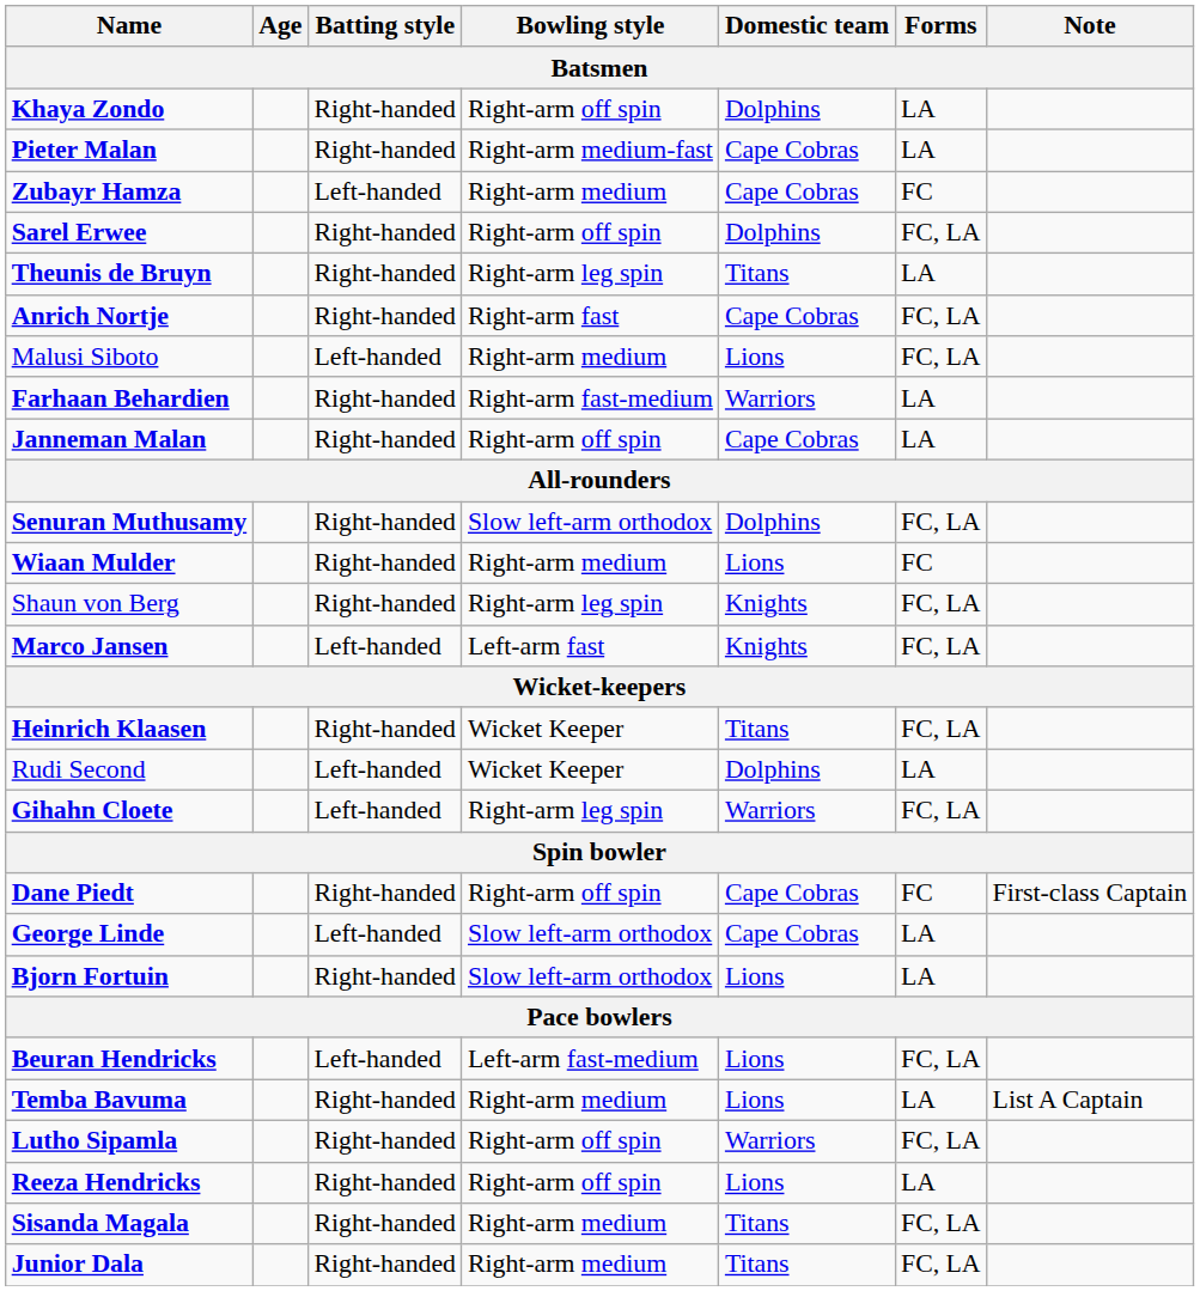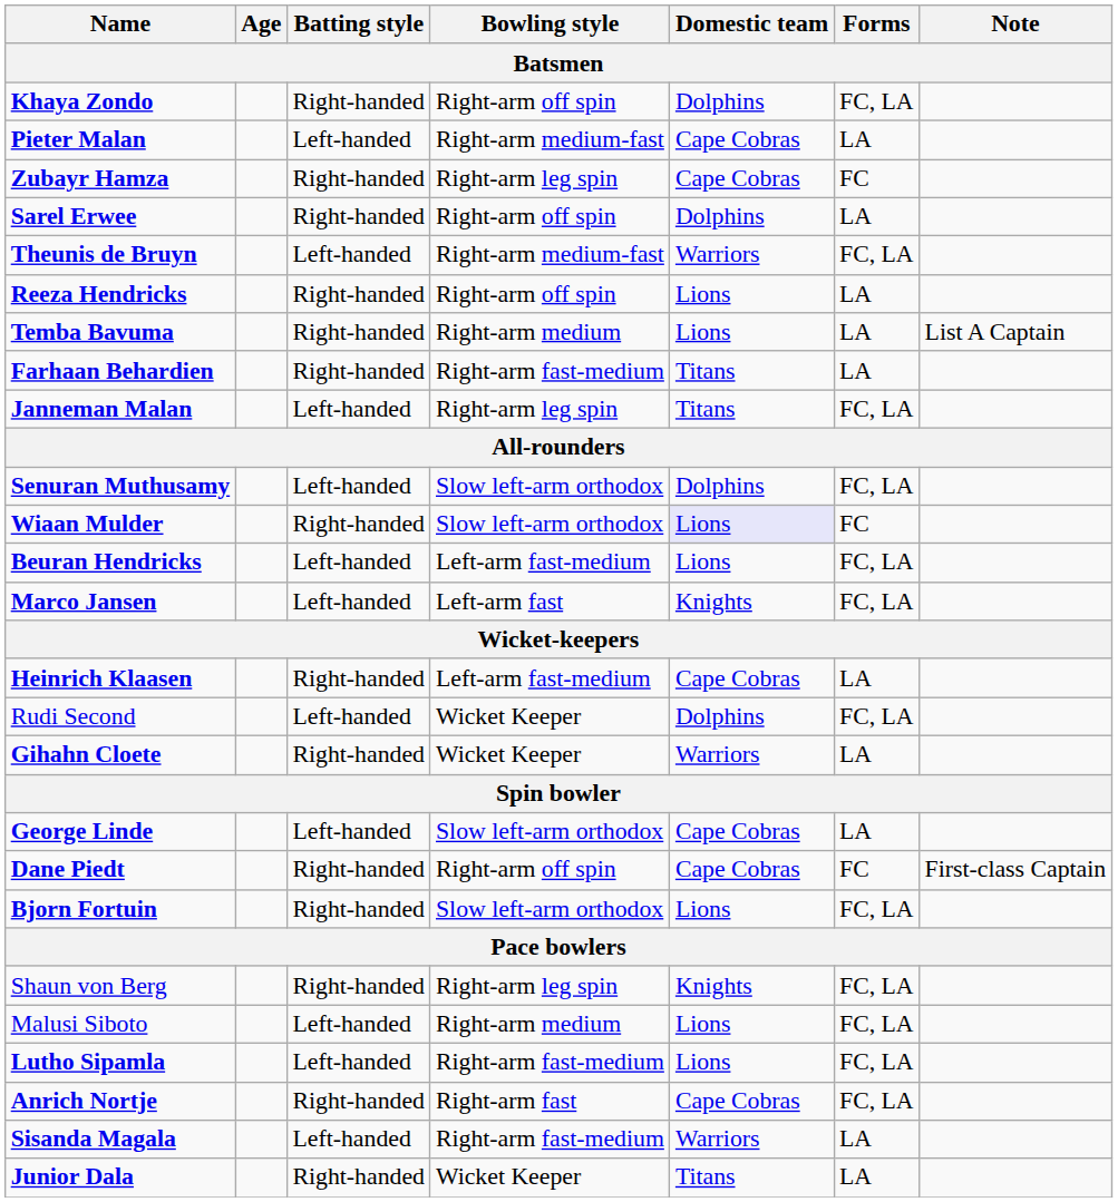 <table class="wikitable sortable">
 <tr>
 <th>Name</th>
 <th>Age</th>
 <th>Batting style</th>
 <th>Bowling style</th>
 <th>Domestic team</th>
 <th>Forms</th>
 <th>Note</th>
 </tr>
 <tr>
 <th colspan="7">Batsmen</th>
 </tr>
 <tr>
 <td><strong><a href='#'>Khaya Zondo</a></strong></td>
 <td></td>
 <td>Right-handed</td>
 <td>Right-arm <a href='#'>off spin</a></td>
 <td><a href='#'>Dolphins</a></td>
-<td>LA</td>
+<td>FC, LA</td>
 <td></td>
 </tr>
 <tr>
 <td><strong><a href='#'>Pieter Malan</a></strong></td>
 <td></td>
-<td>Right-handed</td>
+<td>Left-handed</td>
 <td>Right-arm <a href='#'>medium-fast</a></td>
 <td><a href='#'>Cape Cobras</a></td>
 <td>LA</td>
 <td></td>
 </tr>
 <tr>
 <td><strong><a href='#'>Zubayr Hamza</a></strong></td>
 <td></td>
-<td>Left-handed</td>
-<td>Right-arm <a href='#'>medium</a></td>
+<td>Right-handed</td>
+<td>Right-arm <a href='#'>leg spin</a></td>
 <td><a href='#'>Cape Cobras</a></td>
 <td>FC</td>
 <td></td>
 </tr>
 <tr>
 <td><strong><a href='#'>Sarel Erwee</a></strong></td>
 <td></td>
 <td>Right-handed</td>
 <td>Right-arm <a href='#'>off spin</a></td>
 <td><a href='#'>Dolphins</a></td>
-<td>FC, LA</td>
+<td>LA</td>
 <td></td>
 </tr>
 <tr>
 <td><strong><a href='#'>Theunis de Bruyn</a></strong></td>
 <td></td>
+<td>Left-handed</td>
+<td>Right-arm <a href='#'>medium-fast</a></td>
+<td><a href='#'>Warriors</a></td>
+<td>FC, LA</td>
+<td></td>
+</tr>
+<tr>
+<td><strong><a href='#'>Reeza Hendricks</a></strong></td>
+<td></td>
 <td>Right-handed</td>
-<td>Right-arm <a href='#'>leg spin</a></td>
-<td><a href='#'>Titans</a></td>
+<td>Right-arm <a href='#'>off spin</a></td>
+<td><a href='#'>Lions</a></td>
 <td>LA</td>
 <td></td>
 </tr>
 <tr>
-<td><strong><a href='#'>Anrich Nortje</a></strong></td>
+<td><strong><a href='#'>Temba Bavuma</a></strong></td>
 <td></td>
 <td>Right-handed</td>
-<td>Right-arm <a href='#'>fast</a></td>
-<td><a href='#'>Cape Cobras</a></td>
-<td>FC, LA</td>
-<td></td>
-</tr>
-<tr>
-<td><a href='#'>Malusi Siboto</a></td>
-<td></td>
-<td>Left-handed</td>
 <td>Right-arm <a href='#'>medium</a></td>
 <td><a href='#'>Lions</a></td>
-<td>FC, LA</td>
-<td></td>
+<td>LA</td>
+<td>List A Captain</td>
 </tr>
 <tr>
 <td><strong><a href='#'>Farhaan Behardien</a></strong></td>
 <td></td>
 <td>Right-handed</td>
 <td>Right-arm <a href='#'>fast-medium</a></td>
-<td><a href='#'>Warriors</a></td>
+<td><a href='#'>Titans</a></td>
 <td>LA</td>
 <td></td>
 </tr>
 <tr>
 <td><strong><a href='#'>Janneman Malan</a></strong></td>
 <td></td>
-<td>Right-handed</td>
-<td>Right-arm <a href='#'>off spin</a></td>
-<td><a href='#'>Cape Cobras</a></td>
-<td>LA</td>
+<td>Left-handed</td>
+<td>Right-arm <a href='#'>leg spin</a></td>
+<td><a href='#'>Titans</a></td>
+<td>FC, LA</td>
 <td></td>
 </tr>
 <tr>
 <th colspan="7">All-rounders</th>
 </tr>
 <tr>
 <td><strong><a href='#'>Senuran Muthusamy</a></strong></td>
 <td></td>
-<td>Right-handed</td>
+<td>Left-handed</td>
 <td><a href='#'>Slow left-arm orthodox</a></td>
 <td><a href='#'>Dolphins</a></td>
 <td>FC, LA</td>
 <td></td>
 </tr>
 <tr>
 <td><strong><a href='#'>Wiaan Mulder</a></strong></td>
 <td></td>
 <td>Right-handed</td>
-<td>Right-arm <a href='#'>medium</a></td>
-<td><a href='#'>Lions</a></td>
+<td><a href='#'>Slow left-arm orthodox</a></td>
+<td style="background: lavender;"><a href='#'>Lions</a></td>
 <td>FC</td>
 <td></td>
 </tr>
 <tr>
-<td><a href='#'>Shaun von Berg</a></td>
+<td><strong><a href='#'>Beuran Hendricks</a></strong></td>
 <td></td>
-<td>Right-handed</td>
-<td>Right-arm <a href='#'>leg spin</a></td>
-<td><a href='#'>Knights</a></td>
+<td>Left-handed</td>
+<td>Left-arm <a href='#'>fast-medium</a></td>
+<td><a href='#'>Lions</a></td>
 <td>FC, LA</td>
 <td></td>
 </tr>
 <tr>
 <td><strong><a href='#'>Marco Jansen</a></strong></td>
 <td></td>
 <td>Left-handed</td>
 <td>Left-arm <a href='#'>fast</a></td>
 <td><a href='#'>Knights</a></td>
 <td>FC, LA</td>
 <td></td>
 </tr>
 <tr>
 <th colspan="7">Wicket-keepers</th>
 </tr>
 <tr>
 <td><strong><a href='#'>Heinrich Klaasen</a></strong></td>
 <td></td>
 <td>Right-handed</td>
-<td>Wicket Keeper</td>
-<td><a href='#'>Titans</a></td>
-<td>FC, LA</td>
+<td>Left-arm <a href='#'>fast-medium</a></td>
+<td><a href='#'>Cape Cobras</a></td>
+<td>LA</td>
 <td></td>
 </tr>
 <tr>
 <td><a href='#'>Rudi Second</a></td>
 <td></td>
 <td>Left-handed</td>
 <td>Wicket Keeper</td>
 <td><a href='#'>Dolphins</a></td>
-<td>LA</td>
+<td>FC, LA</td>
 <td></td>
 </tr>
 <tr>
 <td><strong><a href='#'>Gihahn Cloete</a></strong></td>
 <td></td>
-<td>Left-handed</td>
-<td>Right-arm <a href='#'>leg spin</a></td>
+<td>Right-handed</td>
+<td>Wicket Keeper</td>
 <td><a href='#'>Warriors</a></td>
-<td>FC, LA</td>
+<td>LA</td>
 <td></td>
 </tr>
 <tr>
 <th colspan="7">Spin bowler</th>
+</tr>
+<tr>
+<td><strong><a href='#'>George Linde</a></strong></td>
+<td></td>
+<td>Left-handed</td>
+<td><a href='#'>Slow left-arm orthodox</a></td>
+<td><a href='#'>Cape Cobras</a></td>
+<td>LA</td>
+<td></td>
 </tr>
 <tr>
 <td><strong><a href='#'>Dane Piedt</a></strong></td>
 <td></td>
 <td>Right-handed</td>
 <td>Right-arm <a href='#'>off spin</a></td>
 <td><a href='#'>Cape Cobras</a></td>
 <td>FC</td>
 <td>First-class Captain</td>
 </tr>
 <tr>
-<td><strong><a href='#'>George Linde</a></strong></td>
-<td></td>
-<td>Left-handed</td>
-<td><a href='#'>Slow left-arm orthodox</a></td>
-<td><a href='#'>Cape Cobras</a></td>
-<td>LA</td>
-<td></td>
-</tr>
-<tr>
 <td><strong><a href='#'>Bjorn Fortuin</a></strong></td>
 <td></td>
 <td>Right-handed</td>
 <td><a href='#'>Slow left-arm orthodox</a></td>
 <td><a href='#'>Lions</a></td>
-<td>LA</td>
+<td>FC, LA</td>
 <td></td>
 </tr>
 <tr>
 <th colspan="7">Pace bowlers</th>
 </tr>
 <tr>
-<td><strong><a href='#'>Beuran Hendricks</a></strong></td>
+<td><a href='#'>Shaun von Berg</a></td>
+<td></td>
+<td>Right-handed</td>
+<td>Right-arm <a href='#'>leg spin</a></td>
+<td><a href='#'>Knights</a></td>
+<td>FC, LA</td>
+<td></td>
+</tr>
+<tr>
+<td><a href='#'>Malusi Siboto</a></td>
 <td></td>
 <td>Left-handed</td>
-<td>Left-arm <a href='#'>fast-medium</a></td>
+<td>Right-arm <a href='#'>medium</a></td>
 <td><a href='#'>Lions</a></td>
 <td>FC, LA</td>
 <td></td>
 </tr>
 <tr>
-<td><strong><a href='#'>Temba Bavuma</a></strong></td>
-<td></td>
-<td>Right-handed</td>
-<td>Right-arm <a href='#'>medium</a></td>
-<td><a href='#'>Lions</a></td>
-<td>LA</td>
-<td>List A Captain</td>
-</tr>
-<tr>
 <td><strong><a href='#'>Lutho Sipamla</a></strong></td>
 <td></td>
-<td>Right-handed</td>
-<td>Right-arm <a href='#'>off spin</a></td>
-<td><a href='#'>Warriors</a></td>
+<td>Left-handed</td>
+<td>Right-arm <a href='#'>fast-medium</a></td>
+<td><a href='#'>Lions</a></td>
 <td>FC, LA</td>
 <td></td>
 </tr>
 <tr>
-<td><strong><a href='#'>Reeza Hendricks</a></strong></td>
+<td><strong><a href='#'>Anrich Nortje</a></strong></td>
 <td></td>
 <td>Right-handed</td>
-<td>Right-arm <a href='#'>off spin</a></td>
-<td><a href='#'>Lions</a></td>
-<td>LA</td>
+<td>Right-arm <a href='#'>fast</a></td>
+<td><a href='#'>Cape Cobras</a></td>
+<td>FC, LA</td>
 <td></td>
 </tr>
 <tr>
 <td><strong><a href='#'>Sisanda Magala</a></strong></td>
 <td></td>
-<td>Right-handed</td>
-<td>Right-arm <a href='#'>medium</a></td>
-<td><a href='#'>Titans</a></td>
-<td>FC, LA</td>
+<td>Left-handed</td>
+<td>Right-arm <a href='#'>fast-medium</a></td>
+<td><a href='#'>Warriors</a></td>
+<td>LA</td>
 <td></td>
 </tr>
 <tr>
 <td><strong><a href='#'>Junior Dala</a></strong></td>
 <td></td>
 <td>Right-handed</td>
-<td>Right-arm <a href='#'>medium</a></td>
+<td>Wicket Keeper</td>
 <td><a href='#'>Titans</a></td>
-<td>FC, LA</td>
+<td>LA</td>
 <td></td>
 </tr>
 </table>
